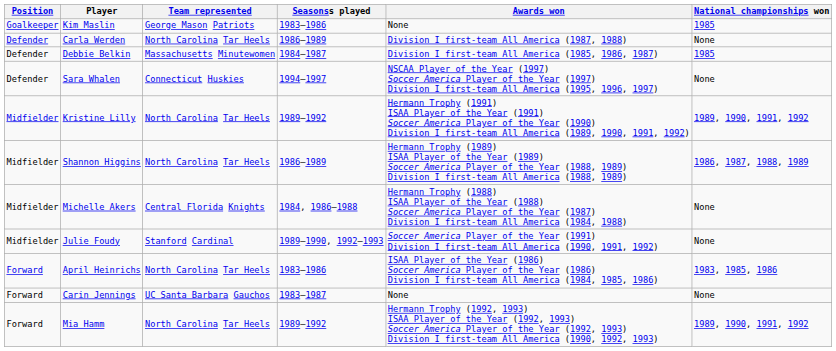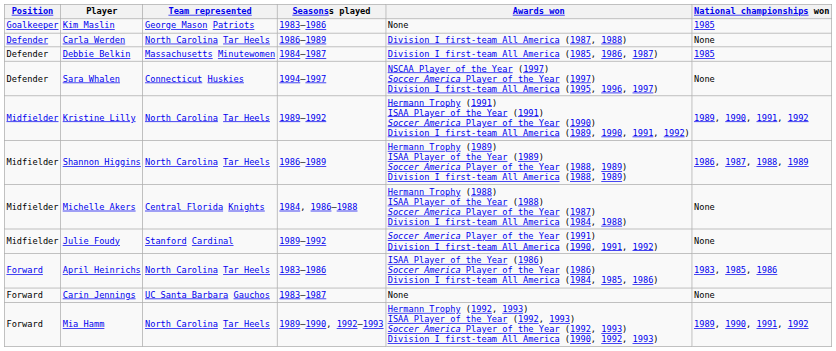 <table class="wikitable" style="font-size: 92.5%;">
 <tr style="white-space: nowrap;">
 <th><a href='#'>Position</a></th>
 <th>Player</th>
 <th><a href='#'>Team represented</a></th>
 <th><a href='#'>Seasons</a>s played</th>
 <th><a href='#'>Awards won</a></th>
 <th><a href='#'>National championships</a> won</th>
 </tr>
 <tr>
 <td><a href='#'>Goalkeeper</a></td>
 <td><a href='#'>Kim Maslin</a></td>
 <td><a href='#'>George Mason</a> <a href='#'>Patriots</a></td>
 <td><a href='#'>1983</a>–<a href='#'>1986</a></td>
 <td>None</td>
 <td><a href='#'>1985</a></td>
 </tr>
 <tr>
 <td><a href='#'>Defender</a></td>
 <td><a href='#'>Carla Werden</a></td>
 <td><a href='#'>North Carolina</a> <a href='#'>Tar Heels</a></td>
 <td><a href='#'>1986</a>–<a href='#'>1989</a></td>
 <td><a href='#'>Division I first-team All America</a> (<a href='#'>1987</a>, <a href='#'>1988</a>)</td>
 <td>None</td>
 </tr>
 <tr>
 <td>Defender</td>
 <td><a href='#'>Debbie Belkin</a></td>
 <td><a href='#'>Massachusetts</a> <a href='#'>Minutewomen</a></td>
 <td><a href='#'>1984</a>–<a href='#'>1987</a></td>
 <td><a href='#'>Division I first-team All America</a> (<a href='#'>1985</a>, <a href='#'>1986</a>, <a href='#'>1987</a>)</td>
 <td><a href='#'>1985</a></td>
 </tr>
 <tr>
 <td>Defender</td>
 <td><a href='#'>Sara Whalen</a></td>
 <td><a href='#'>Connecticut</a> <a href='#'>Huskies</a></td>
 <td><a href='#'>1994</a>–<a href='#'>1997</a></td>
 <td><a href='#'>NSCAA Player of the Year</a> (<a href='#'>1997</a>)<br><a href='#'><em>Soccer America</em> Player of the Year</a> (<a href='#'>1997</a>)<br><a href='#'>Division I first-team All America</a> (<a href='#'>1995</a>, <a href='#'>1996</a>, <a href='#'>1997</a>)</td>
 <td>None</td>
 </tr>
 <tr>
 <td><a href='#'>Midfielder</a></td>
 <td><a href='#'>Kristine Lilly</a></td>
 <td><a href='#'>North Carolina</a> <a href='#'>Tar Heels</a></td>
 <td><a href='#'>1989</a>–<a href='#'>1992</a></td>
 <td><a href='#'>Hermann Trophy</a> (<a href='#'>1991</a>)<br><a href='#'>ISAA Player of the Year</a> (<a href='#'>1991</a>)<br><a href='#'><em>Soccer America</em> Player of the Year</a> (<a href='#'>1990</a>)<br><a href='#'>Division I first-team All America</a> (<a href='#'>1989</a>, <a href='#'>1990</a>, <a href='#'>1991</a>, <a href='#'>1992</a>)</td>
 <td><a href='#'>1989</a>, <a href='#'>1990</a>, <a href='#'>1991</a>, <a href='#'>1992</a></td>
 </tr>
 <tr>
 <td>Midfielder</td>
 <td><a href='#'>Shannon Higgins</a></td>
 <td><a href='#'>North Carolina</a> <a href='#'>Tar Heels</a></td>
 <td><a href='#'>1986</a>–<a href='#'>1989</a></td>
 <td><a href='#'>Hermann Trophy</a> (<a href='#'>1989</a>)<br><a href='#'>ISAA Player of the Year</a> (<a href='#'>1989</a>)<br><a href='#'><em>Soccer America</em> Player of the Year</a> (<a href='#'>1988</a>, <a href='#'>1989</a>)<br><a href='#'>Division I first-team All America</a> (<a href='#'>1988</a>, <a href='#'>1989</a>)</td>
 <td><a href='#'>1986</a>, <a href='#'>1987</a>, <a href='#'>1988</a>, <a href='#'>1989</a></td>
 </tr>
 <tr>
 <td>Midfielder</td>
 <td><a href='#'>Michelle Akers</a></td>
 <td><a href='#'>Central Florida</a> <a href='#'>Knights</a></td>
 <td><a href='#'>1984</a>, <a href='#'>1986</a>–<a href='#'>1988</a></td>
 <td><a href='#'>Hermann Trophy</a> (<a href='#'>1988</a>)<br><a href='#'>ISAA Player of the Year</a> (<a href='#'>1988</a>)<br><a href='#'><em>Soccer America</em> Player of the Year</a> (<a href='#'>1987</a>)<br><a href='#'>Division I first-team All America</a> (<a href='#'>1984</a>, <a href='#'>1988</a>)</td>
 <td>None</td>
 </tr>
 <tr>
 <td>Midfielder</td>
 <td><a href='#'>Julie Foudy</a></td>
 <td><a href='#'>Stanford</a> <a href='#'>Cardinal</a></td>
-<td><a href='#'>1989</a>–<a href='#'>1990</a>, <a href='#'>1992</a>–<a href='#'>1993</a></td>
+<td><a href='#'>1989</a>–<a href='#'>1992</a></td>
 <td><a href='#'><em>Soccer America</em> Player of the Year</a> (<a href='#'>1991</a>)<br><a href='#'>Division I first-team All America</a> (<a href='#'>1990</a>, <a href='#'>1991</a>, <a href='#'>1992</a>)</td>
 <td>None</td>
 </tr>
 <tr>
 <td><a href='#'>Forward</a></td>
 <td><a href='#'>April Heinrichs</a></td>
 <td><a href='#'>North Carolina</a> <a href='#'>Tar Heels</a></td>
 <td><a href='#'>1983</a>–<a href='#'>1986</a></td>
 <td><a href='#'>ISAA Player of the Year</a> (<a href='#'>1986</a>)<br><a href='#'><em>Soccer America</em> Player of the Year</a> (<a href='#'>1986</a>)<br><a href='#'>Division I first-team All America</a> (<a href='#'>1984</a>, <a href='#'>1985</a>, <a href='#'>1986</a>)</td>
 <td><a href='#'>1983</a>, <a href='#'>1985</a>, <a href='#'>1986</a></td>
 </tr>
 <tr>
 <td>Forward</td>
 <td><a href='#'>Carin Jennings</a></td>
 <td><a href='#'>UC Santa Barbara</a> <a href='#'>Gauchos</a></td>
 <td><a href='#'>1983</a>–<a href='#'>1987</a></td>
 <td>None</td>
 <td>None</td>
 </tr>
 <tr>
 <td>Forward</td>
 <td><a href='#'>Mia Hamm</a></td>
 <td><a href='#'>North Carolina</a> <a href='#'>Tar Heels</a></td>
-<td><a href='#'>1989</a>–<a href='#'>1992</a></td>
+<td><a href='#'>1989</a>–<a href='#'>1990</a>, <a href='#'>1992</a>–<a href='#'>1993</a></td>
 <td><a href='#'>Hermann Trophy</a> (<a href='#'>1992</a>, <a href='#'>1993</a>)<br><a href='#'>ISAA Player of the Year</a> (<a href='#'>1992</a>, <a href='#'>1993</a>)<br><a href='#'><em>Soccer America</em> Player of the Year</a> (<a href='#'>1992</a>, <a href='#'>1993</a>)<br><a href='#'>Division I first-team All America</a> (<a href='#'>1990</a>, <a href='#'>1992</a>, <a href='#'>1993</a>)</td>
 <td><a href='#'>1989</a>, <a href='#'>1990</a>, <a href='#'>1991</a>, <a href='#'>1992</a></td>
 </tr>
 </table>
